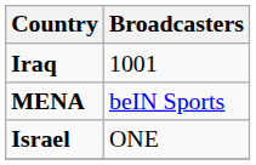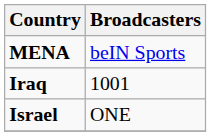 <table class="wikitable" border="1">
 <tr>
 <th>Country</th>
 <th>Broadcasters</th>
 </tr>
 <tr>
+<td><strong>MENA</strong></td>
+<td><a href='#'>beIN Sports</a></td>
+</tr>
+<tr>
 <td><strong>Iraq</strong></td>
 <td>1001</td>
-</tr>
-<tr>
-<td><strong>MENA</strong></td>
-<td><a href='#'>beIN Sports</a></td>
 </tr>
 <tr>
 <td><strong>Israel</strong></td>
 <td>ONE</td>
 </tr>
 <tr>
 </tr>
 </table>
